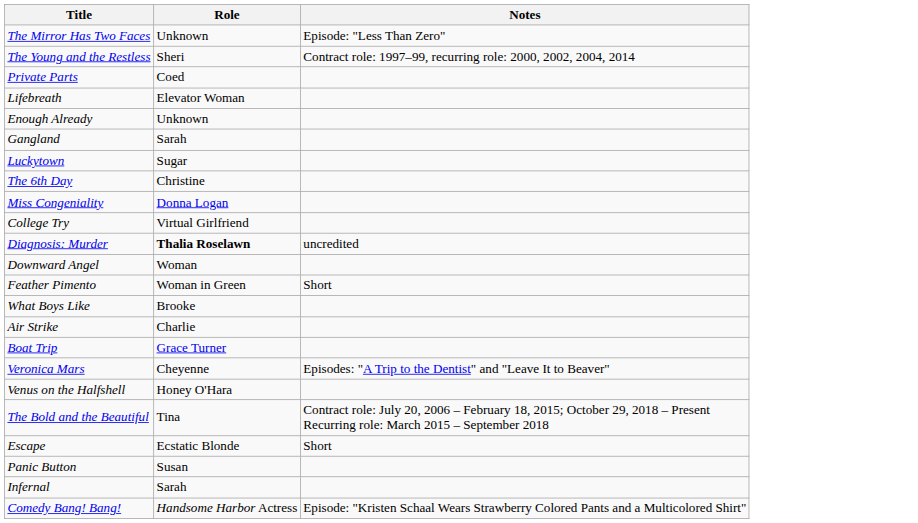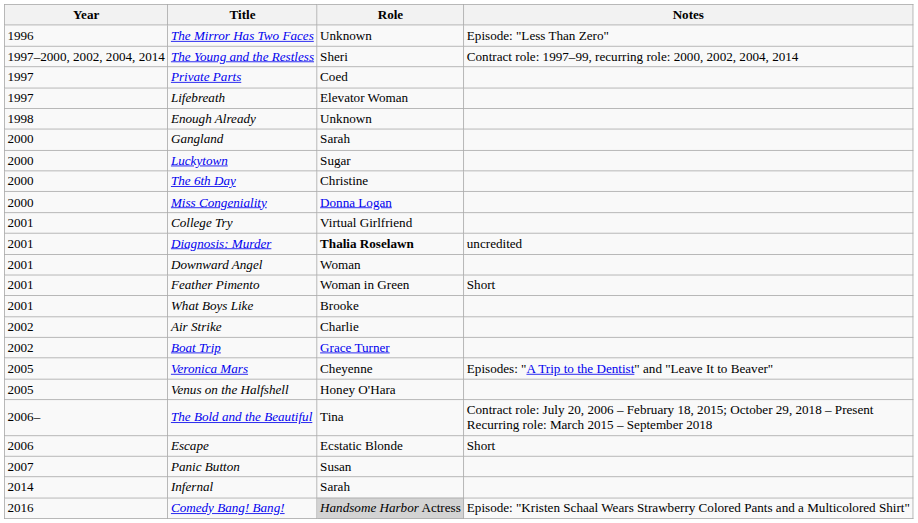 <table class="wikitable sortable">
 <tr>
+<th>Year</th>
 <th>Title</th>
 <th>Role</th>
 <th>Notes</th>
 </tr>
 <tr>
+<td>1996</td>
 <td><em><a href='#'>The Mirror Has Two Faces</a></em></td>
 <td>Unknown</td>
 <td>Episode: "Less Than Zero"</td>
 </tr>
 <tr>
+<td>1997–2000, 2002, 2004, 2014</td>
 <td><em><a href='#'>The Young and the Restless</a></em></td>
 <td>Sheri</td>
 <td>Contract role: 1997–99, recurring role: 2000, 2002, 2004, 2014</td>
 </tr>
 <tr>
+<td>1997</td>
 <td><em><a href='#'>Private Parts</a></em></td>
 <td>Coed</td>
 <td></td>
 </tr>
 <tr>
+<td>1997</td>
 <td><em>Lifebreath</em></td>
 <td>Elevator Woman</td>
 <td></td>
 </tr>
 <tr>
+<td>1998</td>
 <td><em>Enough Already</em></td>
 <td>Unknown</td>
 <td></td>
 </tr>
 <tr>
+<td>2000</td>
 <td><em>Gangland</em></td>
 <td>Sarah</td>
 <td></td>
 </tr>
 <tr>
+<td>2000</td>
 <td><em><a href='#'>Luckytown</a></em></td>
 <td>Sugar</td>
 <td></td>
 </tr>
 <tr>
+<td>2000</td>
 <td><em><a href='#'>The 6th Day</a></em></td>
 <td>Christine</td>
 <td></td>
 </tr>
 <tr>
+<td>2000</td>
 <td><em><a href='#'>Miss Congeniality</a></em></td>
 <td><a href='#'>Donna Logan</a></td>
 <td></td>
 </tr>
 <tr>
+<td>2001</td>
 <td><em>College Try</em></td>
 <td>Virtual Girlfriend</td>
 <td></td>
 </tr>
 <tr>
+<td>2001</td>
 <td><em><a href='#'>Diagnosis: Murder</a></em></td>
 <td><strong>Thalia Roselawn</strong></td>
 <td>uncredited</td>
 </tr>
 <tr>
+<td>2001</td>
 <td><em>Downward Angel</em></td>
 <td>Woman</td>
 <td></td>
 </tr>
 <tr>
+<td>2001</td>
 <td><em>Feather Pimento</em></td>
 <td>Woman in Green</td>
 <td>Short</td>
 </tr>
 <tr>
+<td>2001</td>
 <td><em>What Boys Like</em></td>
 <td>Brooke</td>
 <td></td>
 </tr>
 <tr>
+<td>2002</td>
 <td><em>Air Strike</em></td>
 <td>Charlie</td>
 <td></td>
 </tr>
 <tr>
+<td>2002</td>
 <td><em><a href='#'>Boat Trip</a></em></td>
 <td><a href='#'>Grace Turner</a></td>
 <td></td>
 </tr>
 <tr>
+<td>2005</td>
 <td><em><a href='#'>Veronica Mars</a></em></td>
 <td>Cheyenne</td>
 <td>Episodes: "<a href='#'>A Trip to the Dentist</a>" and "Leave It to Beaver"</td>
 </tr>
 <tr>
+<td>2005</td>
 <td><em>Venus on the Halfshell</em></td>
 <td>Honey O'Hara</td>
 <td></td>
 </tr>
 <tr>
+<td>2006–</td>
 <td><em><a href='#'>The Bold and the Beautiful</a></em></td>
 <td>Tina</td>
 <td>Contract role: July 20, 2006 – February 18, 2015; October 29, 2018 – Present<br> Recurring role: March 2015 – September 2018</td>
 </tr>
 <tr>
+<td>2006</td>
 <td><em>Escape</em></td>
 <td>Ecstatic Blonde</td>
 <td>Short</td>
 </tr>
 <tr>
+<td>2007</td>
 <td><em>Panic Button</em></td>
 <td>Susan</td>
 <td></td>
 </tr>
 <tr>
+<td>2014</td>
 <td><em>Infernal</em></td>
 <td>Sarah</td>
 <td></td>
 </tr>
 <tr>
+<td>2016</td>
 <td><em><a href='#'>Comedy Bang! Bang!</a></em></td>
-<td><em>Handsome Harbor</em> Actress</td>
+<td style="background: lightgrey;"><em>Handsome Harbor</em> Actress</td>
 <td>Episode: "Kristen Schaal Wears Strawberry Colored Pants and a Multicolored Shirt"</td>
 </tr>
 </table>
